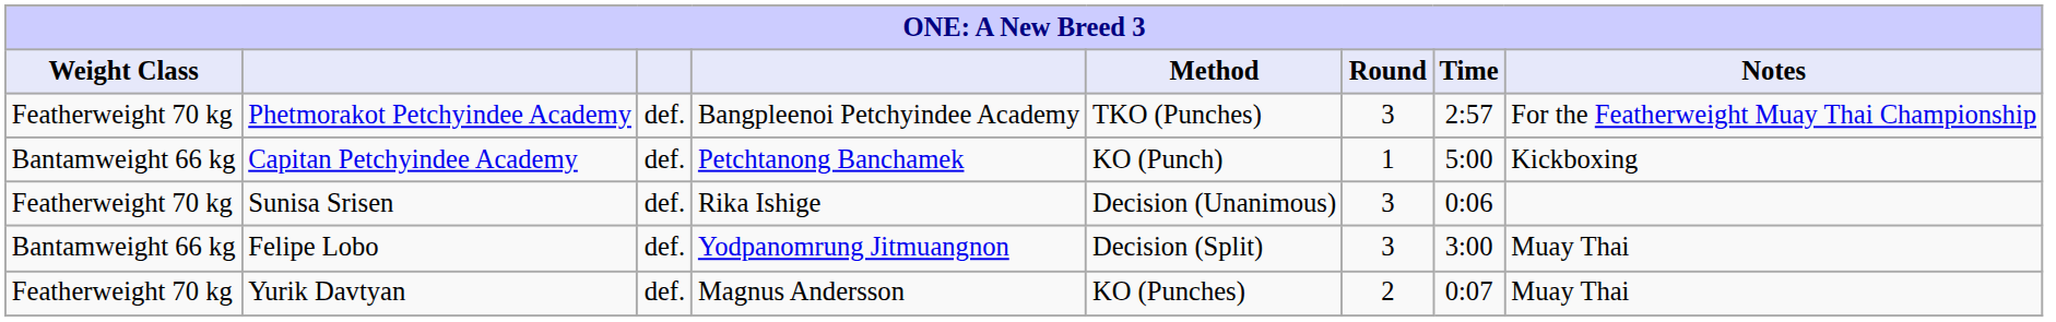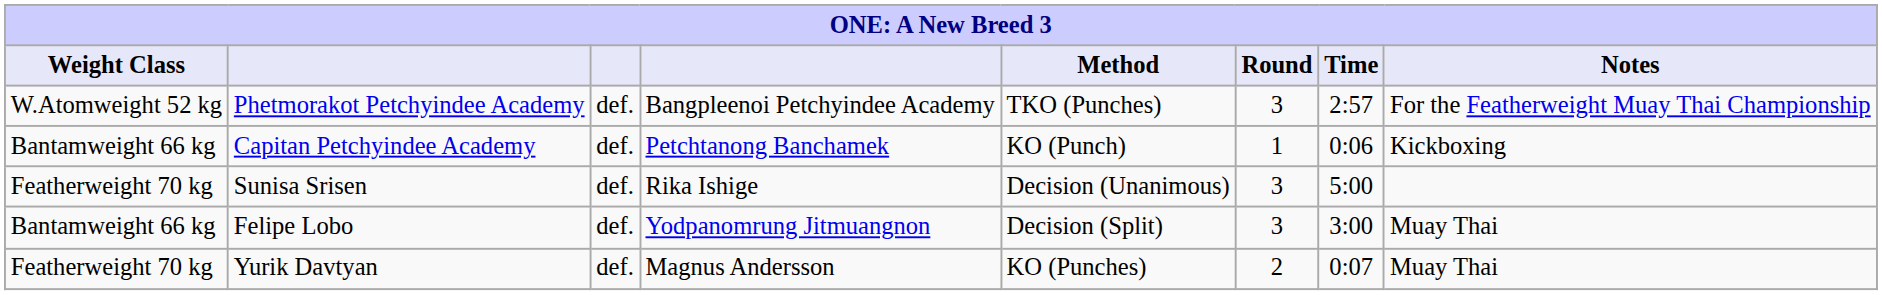 <table class="wikitable" style="font-size: 80%;">
 <tr>
 <th colspan="8" style="background-color: #ccf; color: #000080; text-align: center;"><strong>ONE: A New Breed 3</strong></th>
 </tr>
 <tr>
 <th colspan="1" style="background-color: #E6E8FA; color: #000000; text-align: center;">Weight Class</th>
 <th colspan="1" style="background-color: #E6E8FA; color: #000000; text-align: center;"></th>
 <th colspan="1" style="background-color: #E6E8FA; color: #000000; text-align: center;"></th>
 <th colspan="1" style="background-color: #E6E8FA; color: #000000; text-align: center;"></th>
 <th colspan="1" style="background-color: #E6E8FA; color: #000000; text-align: center;">Method</th>
 <th colspan="1" style="background-color: #E6E8FA; color: #000000; text-align: center;">Round</th>
 <th colspan="1" style="background-color: #E6E8FA; color: #000000; text-align: center;">Time</th>
 <th colspan="1" style="background-color: #E6E8FA; color: #000000; text-align: center;">Notes</th>
 </tr>
 <tr>
-<td>Featherweight 70 kg</td>
+<td>W.Atomweight 52 kg</td>
 <td> <a href='#'>Phetmorakot Petchyindee Academy</a></td>
 <td>def.</td>
 <td> Bangpleenoi Petchyindee Academy</td>
 <td>TKO (Punches)</td>
 <td align=center>3</td>
 <td align=center>2:57</td>
 <td>For the <a href='#'>Featherweight Muay Thai Championship</a></td>
 </tr>
 <tr>
 <td>Bantamweight 66 kg</td>
 <td> <a href='#'>Capitan Petchyindee Academy</a></td>
 <td>def.</td>
 <td> <a href='#'>Petchtanong Banchamek</a></td>
 <td>KO (Punch)</td>
 <td align=center>1</td>
-<td align=center>5:00</td>
+<td align=center>0:06</td>
 <td>Kickboxing</td>
 </tr>
 <tr>
 <td>Featherweight 70 kg</td>
 <td> Sunisa Srisen</td>
 <td>def.</td>
 <td> Rika Ishige</td>
 <td>Decision (Unanimous)</td>
 <td align=center>3</td>
-<td align=center>0:06</td>
+<td align=center>5:00</td>
 <td></td>
 </tr>
 <tr>
 <td>Bantamweight 66 kg</td>
 <td> Felipe Lobo</td>
 <td>def.</td>
 <td> <a href='#'>Yodpanomrung Jitmuangnon</a></td>
 <td>Decision (Split)</td>
 <td align=center>3</td>
 <td align=center>3:00</td>
 <td>Muay Thai</td>
 </tr>
 <tr>
 <td>Featherweight 70 kg</td>
 <td> Yurik Davtyan</td>
 <td>def.</td>
 <td> Magnus Andersson</td>
 <td>KO (Punches)</td>
 <td align=center>2</td>
 <td align=center>0:07</td>
 <td>Muay Thai</td>
 </tr>
 </table>
